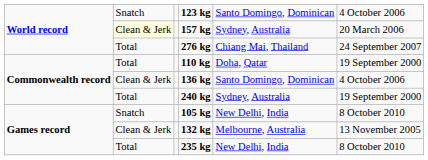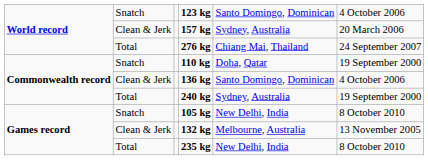 <table class="wikitable">
 <tr>
 <td rowspan=3><strong><a href='#'>World record</a></strong></td>
 <td>Snatch</td>
 <td></td>
 <td><strong>123 kg</strong></td>
 <td><a href='#'>Santo Domingo</a>, <a href='#'>Dominican</a></td>
 <td>4 October 2006</td>
 </tr>
 <tr>
-<td style="background: lightyellow;">Clean & Jerk</td>
+<td>Clean & Jerk</td>
 <td></td>
 <td><strong>157 kg</strong></td>
 <td><a href='#'>Sydney</a>, <a href='#'>Australia</a></td>
 <td>20 March 2006</td>
 </tr>
 <tr>
 <td>Total</td>
 <td></td>
 <td><strong>276 kg</strong></td>
 <td><a href='#'>Chiang Mai</a>, <a href='#'>Thailand</a></td>
 <td>24 September 2007</td>
 </tr>
 <tr>
 <td rowspan=3><strong>Commonwealth record</strong></td>
-<td>Total</td>
+<td>Snatch</td>
 <td></td>
 <td><strong>110 kg</strong></td>
 <td><a href='#'>Doha</a>, <a href='#'>Qatar</a></td>
 <td>19 September 2000</td>
 </tr>
 <tr>
 <td>Clean & Jerk</td>
 <td></td>
 <td><strong>136 kg</strong></td>
 <td><a href='#'>Santo Domingo</a>, <a href='#'>Dominican</a></td>
 <td>4 October 2006</td>
 </tr>
 <tr>
 <td>Total</td>
 <td></td>
 <td><strong>240 kg</strong></td>
 <td><a href='#'>Sydney</a>, <a href='#'>Australia</a></td>
 <td>19 September 2000</td>
 </tr>
 <tr>
 <td rowspan=3><strong>Games record</strong></td>
 <td>Snatch</td>
 <td></td>
 <td><strong>105 kg</strong></td>
 <td><a href='#'>New Delhi</a>, <a href='#'>India</a></td>
 <td>8 October 2010</td>
 </tr>
 <tr>
 <td>Clean & Jerk</td>
 <td></td>
 <td><strong>132 kg</strong></td>
 <td><a href='#'>Melbourne</a>, <a href='#'>Australia</a></td>
 <td>13 November 2005</td>
 </tr>
 <tr>
 <td>Total</td>
 <td></td>
 <td><strong>235 kg</strong></td>
 <td><a href='#'>New Delhi</a>, <a href='#'>India</a></td>
 <td>8 October 2010</td>
 </tr>
 </table>
